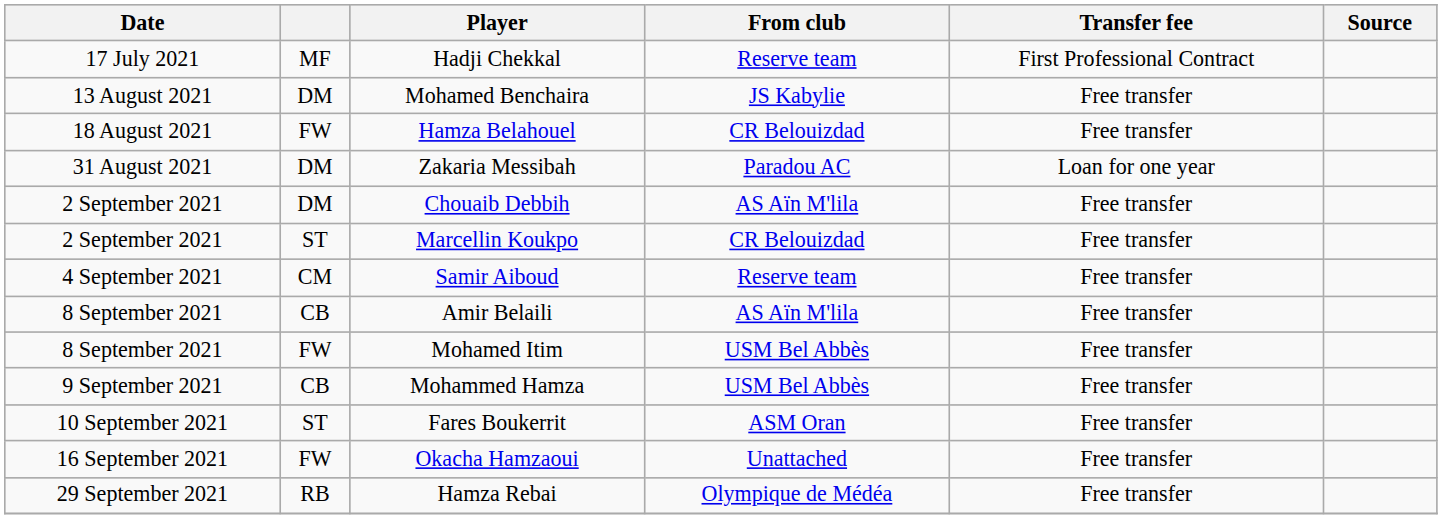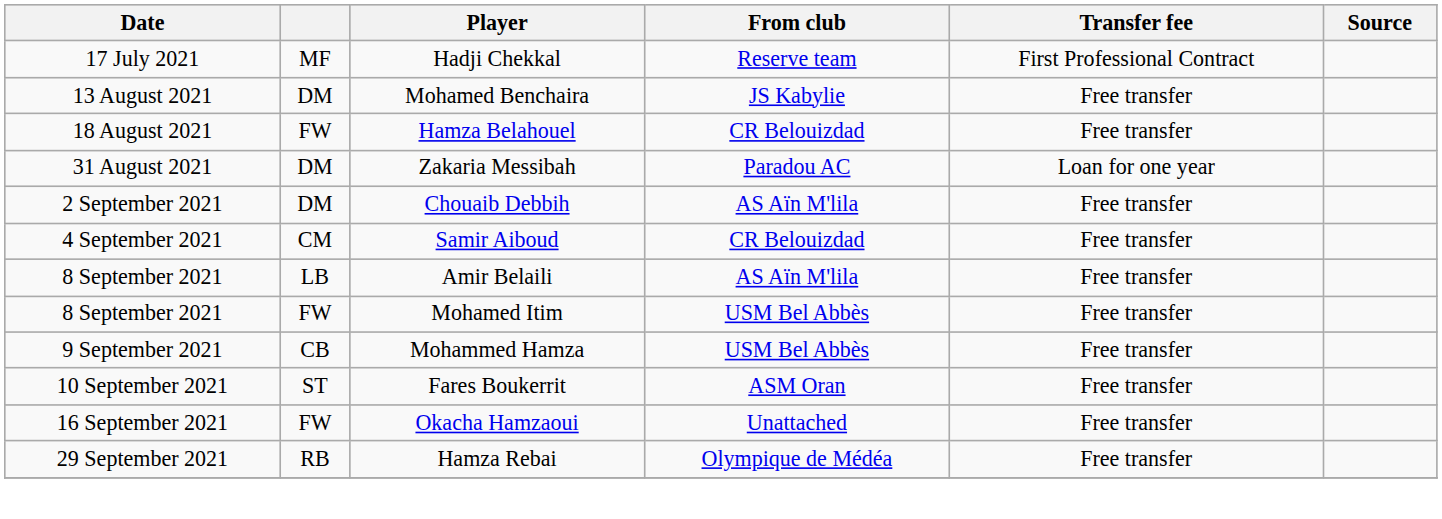 <table class="wikitable sortable" style="width:70%; text-align:center; font-size:85%; text-align:centre;">
 <tr>
 <th>Date</th>
 <th></th>
 <th>Player</th>
 <th>From club</th>
 <th>Transfer fee</th>
 <th>Source</th>
 </tr>
 <tr>
 <td>17 July 2021</td>
 <td>MF</td>
 <td> Hadji Chekkal</td>
 <td><a href='#'>Reserve team</a></td>
 <td>First Professional Contract</td>
 <td></td>
 </tr>
 <tr>
 <td>13 August 2021</td>
 <td>DM</td>
 <td> Mohamed Benchaira</td>
 <td><a href='#'>JS Kabylie</a></td>
 <td>Free transfer</td>
 <td></td>
 </tr>
 <tr>
 <td>18 August 2021</td>
 <td>FW</td>
 <td> <a href='#'>Hamza Belahouel</a></td>
 <td><a href='#'>CR Belouizdad</a></td>
 <td>Free transfer</td>
 <td></td>
 </tr>
 <tr>
 <td>31 August 2021</td>
 <td>DM</td>
 <td> Zakaria Messibah</td>
 <td><a href='#'>Paradou AC</a></td>
 <td>Loan for one year</td>
 <td></td>
 </tr>
 <tr>
 <td>2 September 2021</td>
 <td>DM</td>
 <td> <a href='#'>Chouaib Debbih</a></td>
 <td><a href='#'>AS Aïn M'lila</a></td>
 <td>Free transfer</td>
 <td></td>
 </tr>
 <tr>
-<td>2 September 2021</td>
-<td>ST</td>
-<td> <a href='#'>Marcellin Koukpo</a></td>
+<td>4 September 2021</td>
+<td>CM</td>
+<td> <a href='#'>Samir Aiboud</a></td>
 <td><a href='#'>CR Belouizdad</a></td>
 <td>Free transfer</td>
 <td></td>
 </tr>
 <tr>
-<td>4 September 2021</td>
-<td>CM</td>
-<td> <a href='#'>Samir Aiboud</a></td>
-<td><a href='#'>Reserve team</a></td>
-<td>Free transfer</td>
-<td></td>
-</tr>
-<tr>
 <td>8 September 2021</td>
-<td>CB</td>
+<td>LB</td>
 <td> Amir Belaili</td>
 <td><a href='#'>AS Aïn M'lila</a></td>
 <td>Free transfer</td>
 <td></td>
 </tr>
 <tr>
 <td>8 September 2021</td>
 <td>FW</td>
 <td> Mohamed Itim</td>
 <td><a href='#'>USM Bel Abbès</a></td>
 <td>Free transfer</td>
 <td></td>
 </tr>
 <tr>
 <td>9 September 2021</td>
 <td>CB</td>
 <td> Mohammed Hamza</td>
 <td><a href='#'>USM Bel Abbès</a></td>
 <td>Free transfer</td>
 <td></td>
 </tr>
 <tr>
 <td>10 September 2021</td>
 <td>ST</td>
 <td> Fares Boukerrit</td>
 <td><a href='#'>ASM Oran</a></td>
 <td>Free transfer</td>
 <td></td>
 </tr>
 <tr>
 <td>16 September 2021</td>
 <td>FW</td>
 <td> <a href='#'>Okacha Hamzaoui</a></td>
 <td><a href='#'>Unattached</a></td>
 <td>Free transfer</td>
 <td></td>
 </tr>
 <tr>
 <td>29 September 2021</td>
 <td>RB</td>
 <td> Hamza Rebai</td>
 <td><a href='#'>Olympique de Médéa</a></td>
 <td>Free transfer</td>
 <td></td>
 </tr>
 <tr>
 </tr>
 </table>
